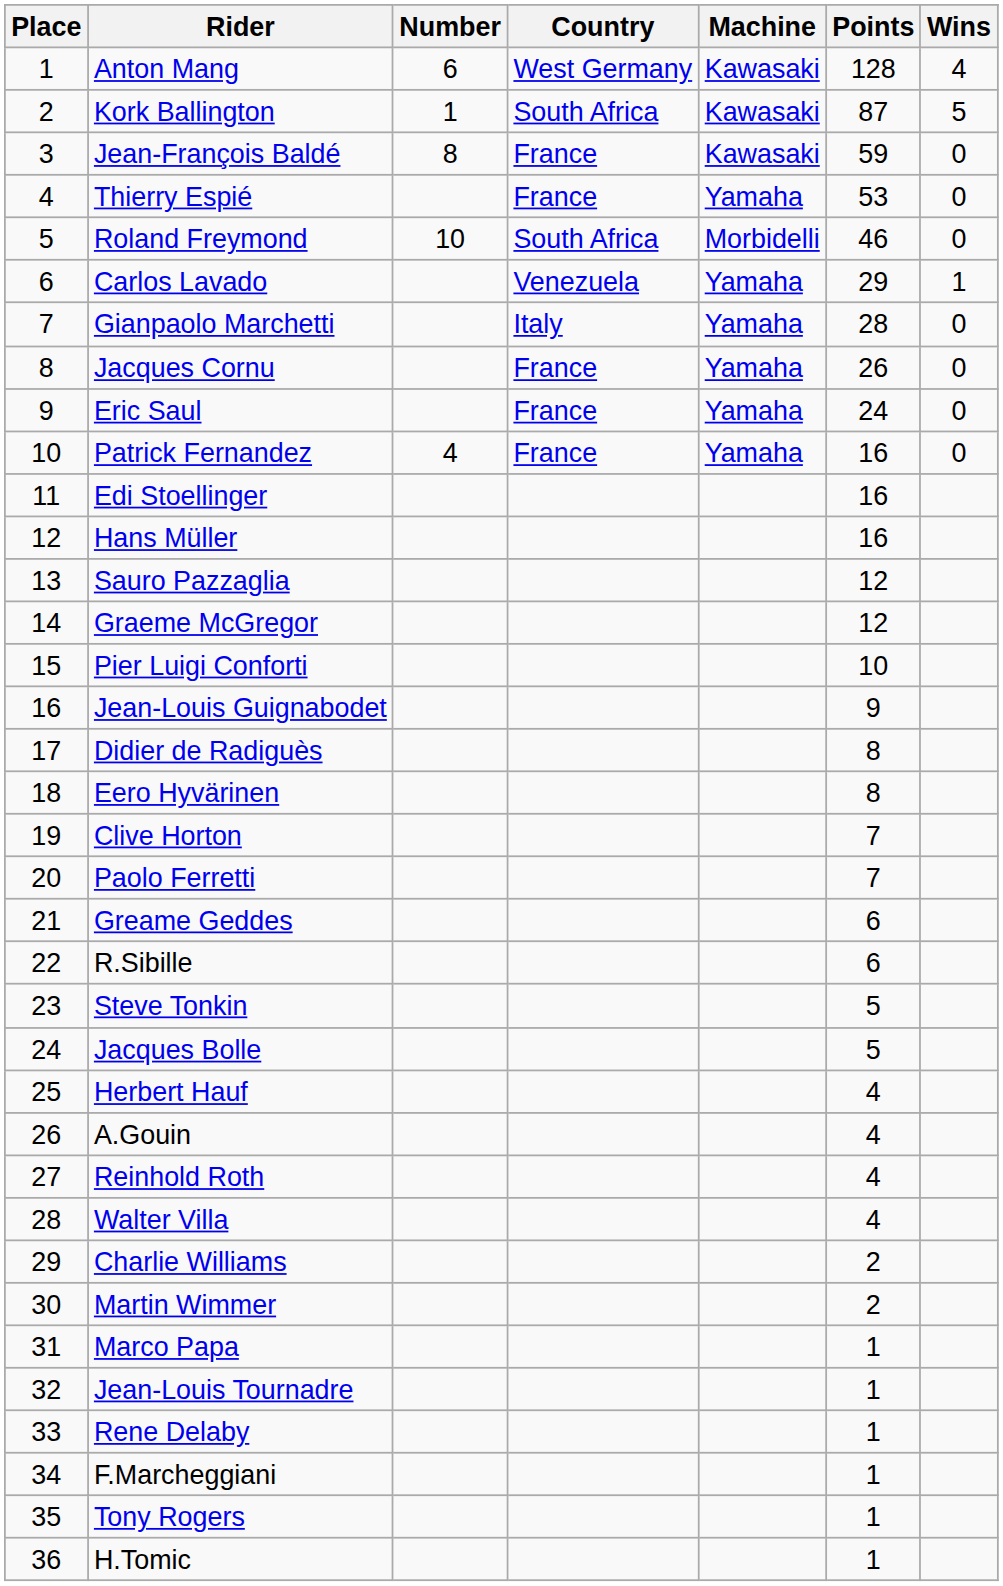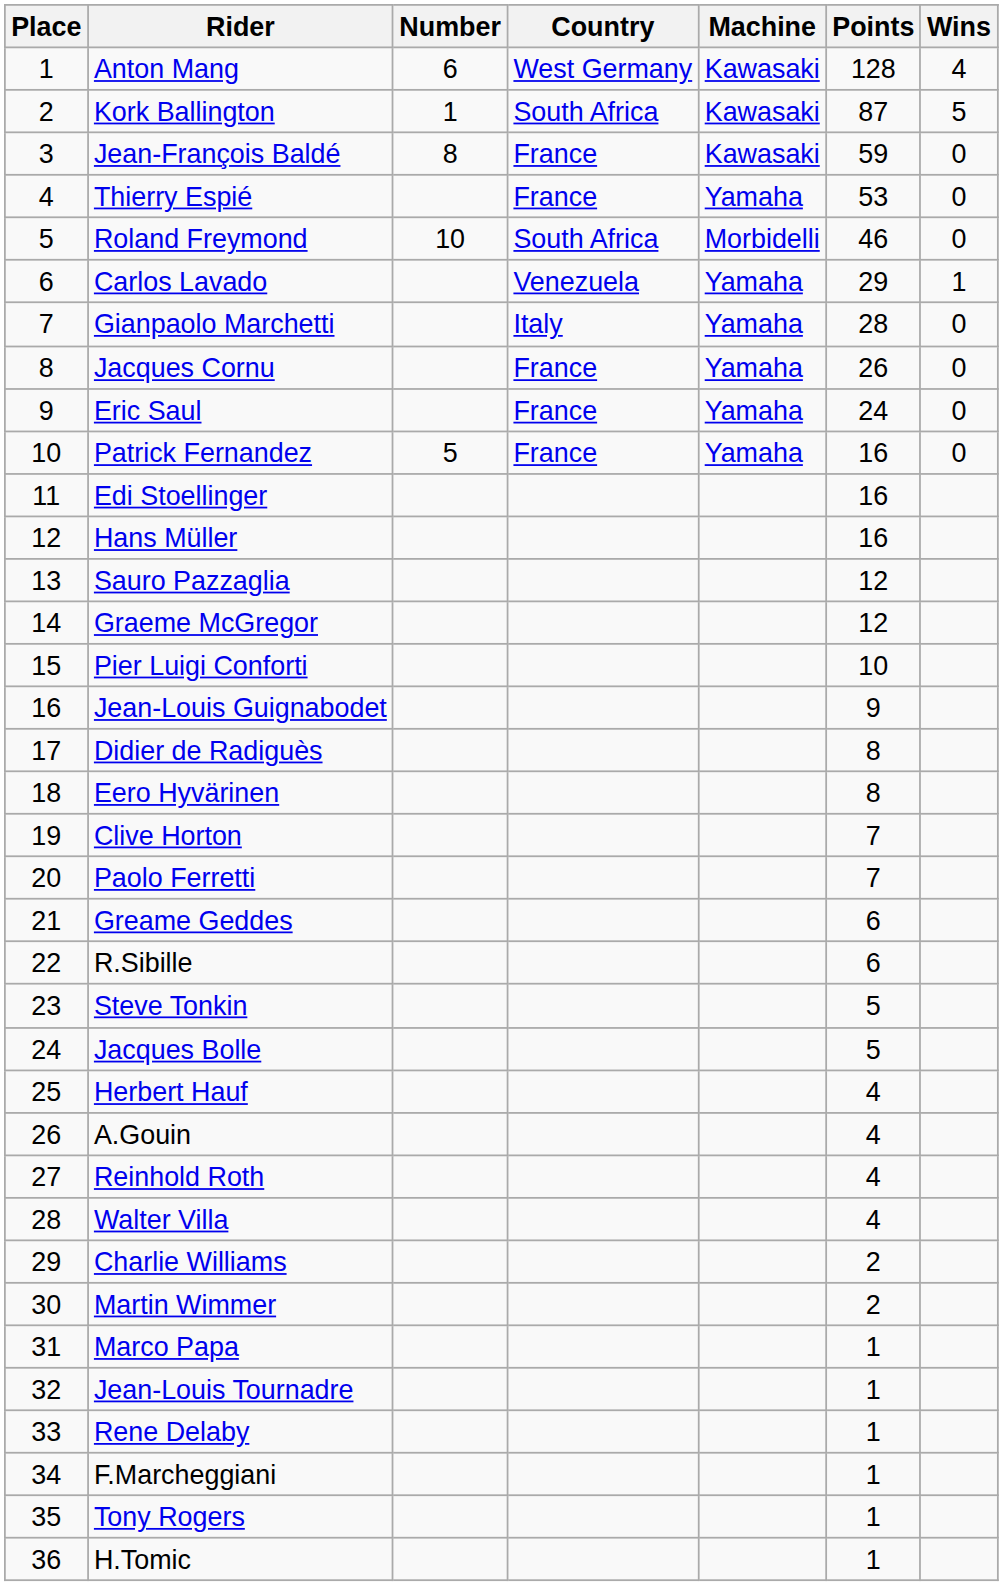 <table class="wikitable" style="font-size: 95%;">
 <tr>
 <th>Place</th>
 <th>Rider</th>
 <th>Number</th>
 <th>Country</th>
 <th>Machine</th>
 <th>Points</th>
 <th>Wins</th>
 </tr>
 <tr>
 <td style="text-align:center;">1</td>
 <td> <a href='#'>Anton Mang</a></td>
 <td style="text-align:center;">6</td>
 <td><a href='#'>West Germany</a></td>
 <td><a href='#'>Kawasaki</a></td>
 <td style="text-align:center;">128</td>
 <td style="text-align:center;">4</td>
 </tr>
 <tr>
 <td style="text-align:center;">2</td>
 <td> <a href='#'>Kork Ballington</a></td>
 <td style="text-align:center;">1</td>
 <td><a href='#'>South Africa</a></td>
 <td><a href='#'>Kawasaki</a></td>
 <td style="text-align:center;">87</td>
 <td style="text-align:center;">5</td>
 </tr>
 <tr>
 <td style="text-align:center;">3</td>
 <td> <a href='#'>Jean-François Baldé</a></td>
 <td style="text-align:center;">8</td>
 <td><a href='#'>France</a></td>
 <td><a href='#'>Kawasaki</a></td>
 <td style="text-align:center;">59</td>
 <td style="text-align:center;">0</td>
 </tr>
 <tr>
 <td style="text-align:center;">4</td>
 <td> <a href='#'>Thierry Espié</a></td>
 <td></td>
 <td><a href='#'>France</a></td>
 <td><a href='#'>Yamaha</a></td>
 <td style="text-align:center;">53</td>
 <td style="text-align:center;">0</td>
 </tr>
 <tr>
 <td style="text-align:center;">5</td>
 <td> <a href='#'>Roland Freymond</a></td>
 <td style="text-align:center;">10</td>
 <td><a href='#'>South Africa</a></td>
 <td><a href='#'>Morbidelli</a></td>
 <td style="text-align:center;">46</td>
 <td style="text-align:center;">0</td>
 </tr>
 <tr>
 <td style="text-align:center;">6</td>
 <td> <a href='#'>Carlos Lavado</a></td>
 <td></td>
 <td><a href='#'>Venezuela</a></td>
 <td><a href='#'>Yamaha</a></td>
 <td style="text-align:center;">29</td>
 <td style="text-align:center;">1</td>
 </tr>
 <tr>
 <td style="text-align:center;">7</td>
 <td> <a href='#'>Gianpaolo Marchetti</a></td>
 <td></td>
 <td><a href='#'>Italy</a></td>
 <td><a href='#'>Yamaha</a></td>
 <td style="text-align:center;">28</td>
 <td style="text-align:center;">0</td>
 </tr>
 <tr>
 <td style="text-align:center;">8</td>
 <td> <a href='#'>Jacques Cornu</a></td>
 <td></td>
 <td><a href='#'>France</a></td>
 <td><a href='#'>Yamaha</a></td>
 <td style="text-align:center;">26</td>
 <td style="text-align:center;">0</td>
 </tr>
 <tr>
 <td style="text-align:center;">9</td>
 <td> <a href='#'>Eric Saul</a></td>
 <td></td>
 <td><a href='#'>France</a></td>
 <td><a href='#'>Yamaha</a></td>
 <td style="text-align:center;">24</td>
 <td style="text-align:center;">0</td>
 </tr>
 <tr>
 <td style="text-align:center;">10</td>
 <td> <a href='#'>Patrick Fernandez</a></td>
-<td style="text-align:center;">4</td>
+<td style="text-align:center;">5</td>
 <td><a href='#'>France</a></td>
 <td><a href='#'>Yamaha</a></td>
 <td style="text-align:center;">16</td>
 <td style="text-align:center;">0</td>
 </tr>
 <tr>
 <td style="text-align:center;">11</td>
 <td><a href='#'>Edi Stoellinger</a></td>
 <td style="text-align:center;"></td>
 <td></td>
 <td></td>
 <td style="text-align:center;">16</td>
 <td style="text-align:center;"></td>
 </tr>
 <tr>
 <td style="text-align:center;">12</td>
 <td><a href='#'>Hans Müller</a></td>
 <td style="text-align:center;"></td>
 <td></td>
 <td></td>
 <td style="text-align:center;">16</td>
 <td style="text-align:center;"></td>
 </tr>
 <tr>
 <td style="text-align:center;">13</td>
 <td><a href='#'>Sauro Pazzaglia</a></td>
 <td style="text-align:center;"></td>
 <td></td>
 <td></td>
 <td style="text-align:center;">12</td>
 <td style="text-align:center;"></td>
 </tr>
 <tr>
 <td style="text-align:center;">14</td>
 <td><a href='#'>Graeme McGregor</a></td>
 <td style="text-align:center;"></td>
 <td></td>
 <td></td>
 <td style="text-align:center;">12</td>
 <td style="text-align:center;"></td>
 </tr>
 <tr>
 <td style="text-align:center;">15</td>
 <td><a href='#'>Pier Luigi Conforti</a></td>
 <td style="text-align:center;"></td>
 <td></td>
 <td></td>
 <td style="text-align:center;">10</td>
 <td style="text-align:center;"></td>
 </tr>
 <tr>
 <td style="text-align:center;">16</td>
 <td><a href='#'>Jean-Louis Guignabodet</a></td>
 <td style="text-align:center;"></td>
 <td></td>
 <td></td>
 <td style="text-align:center;">9</td>
 <td style="text-align:center;"></td>
 </tr>
 <tr>
 <td style="text-align:center;">17</td>
 <td><a href='#'>Didier de Radiguès</a></td>
 <td style="text-align:center;"></td>
 <td></td>
 <td></td>
 <td style="text-align:center;">8</td>
 <td style="text-align:center;"></td>
 </tr>
 <tr>
 <td style="text-align:center;">18</td>
 <td><a href='#'>Eero Hyvärinen</a></td>
 <td style="text-align:center;"></td>
 <td></td>
 <td></td>
 <td style="text-align:center;">8</td>
 <td style="text-align:center;"></td>
 </tr>
 <tr>
 <td style="text-align:center;">19</td>
 <td><a href='#'>Clive Horton</a></td>
 <td style="text-align:center;"></td>
 <td></td>
 <td></td>
 <td style="text-align:center;">7</td>
 <td style="text-align:center;"></td>
 </tr>
 <tr>
 <td style="text-align:center;">20</td>
 <td><a href='#'>Paolo Ferretti</a></td>
 <td style="text-align:center;"></td>
 <td></td>
 <td></td>
 <td style="text-align:center;">7</td>
 <td style="text-align:center;"></td>
 </tr>
 <tr>
 <td style="text-align:center;">21</td>
 <td><a href='#'>Greame Geddes</a></td>
 <td style="text-align:center;"></td>
 <td></td>
 <td></td>
 <td style="text-align:center;">6</td>
 <td style="text-align:center;"></td>
 </tr>
 <tr>
 <td style="text-align:center;">22</td>
 <td>R.Sibille</td>
 <td style="text-align:center;"></td>
 <td></td>
 <td></td>
 <td style="text-align:center;">6</td>
 <td style="text-align:center;"></td>
 </tr>
 <tr>
 <td style="text-align:center;">23</td>
 <td><a href='#'>Steve Tonkin</a></td>
 <td style="text-align:center;"></td>
 <td></td>
 <td></td>
 <td style="text-align:center;">5</td>
 <td style="text-align:center;"></td>
 </tr>
 <tr>
 <td style="text-align:center;">24</td>
 <td><a href='#'>Jacques Bolle</a></td>
 <td style="text-align:center;"></td>
 <td></td>
 <td></td>
 <td style="text-align:center;">5</td>
 <td style="text-align:center;"></td>
 </tr>
 <tr>
 <td style="text-align:center;">25</td>
 <td><a href='#'>Herbert Hauf</a></td>
 <td style="text-align:center;"></td>
 <td></td>
 <td></td>
 <td style="text-align:center;">4</td>
 <td style="text-align:center;"></td>
 </tr>
 <tr>
 <td style="text-align:center;">26</td>
 <td>A.Gouin</td>
 <td style="text-align:center;"></td>
 <td></td>
 <td></td>
 <td style="text-align:center;">4</td>
 <td style="text-align:center;"></td>
 </tr>
 <tr>
 <td style="text-align:center;">27</td>
 <td><a href='#'>Reinhold Roth</a></td>
 <td style="text-align:center;"></td>
 <td></td>
 <td></td>
 <td style="text-align:center;">4</td>
 <td style="text-align:center;"></td>
 </tr>
 <tr>
 <td style="text-align:center;">28</td>
 <td><a href='#'>Walter Villa</a></td>
 <td style="text-align:center;"></td>
 <td></td>
 <td></td>
 <td style="text-align:center;">4</td>
 <td style="text-align:center;"></td>
 </tr>
 <tr>
 <td style="text-align:center;">29</td>
 <td><a href='#'>Charlie Williams</a></td>
 <td style="text-align:center;"></td>
 <td></td>
 <td></td>
 <td style="text-align:center;">2</td>
 <td style="text-align:center;"></td>
 </tr>
 <tr>
 <td style="text-align:center;">30</td>
 <td><a href='#'>Martin Wimmer</a></td>
 <td style="text-align:center;"></td>
 <td></td>
 <td></td>
 <td style="text-align:center;">2</td>
 <td style="text-align:center;"></td>
 </tr>
 <tr>
 <td style="text-align:center;">31</td>
 <td><a href='#'>Marco Papa</a></td>
 <td style="text-align:center;"></td>
 <td></td>
 <td></td>
 <td style="text-align:center;">1</td>
 <td style="text-align:center;"></td>
 </tr>
 <tr>
 <td style="text-align:center;">32</td>
 <td><a href='#'>Jean-Louis Tournadre</a></td>
 <td style="text-align:center;"></td>
 <td></td>
 <td></td>
 <td style="text-align:center;">1</td>
 <td style="text-align:center;"></td>
 </tr>
 <tr>
 <td style="text-align:center;">33</td>
 <td><a href='#'>Rene Delaby</a></td>
 <td style="text-align:center;"></td>
 <td></td>
 <td></td>
 <td style="text-align:center;">1</td>
 <td style="text-align:center;"></td>
 </tr>
 <tr>
 <td style="text-align:center;">34</td>
 <td>F.Marcheggiani</td>
 <td style="text-align:center;"></td>
 <td></td>
 <td></td>
 <td style="text-align:center;">1</td>
 <td style="text-align:center;"></td>
 </tr>
 <tr>
 <td style="text-align:center;">35</td>
 <td><a href='#'>Tony Rogers</a></td>
 <td style="text-align:center;"></td>
 <td></td>
 <td></td>
 <td style="text-align:center;">1</td>
 <td style="text-align:center;"></td>
 </tr>
 <tr>
 <td style="text-align:center;">36</td>
 <td>H.Tomic</td>
 <td style="text-align:center;"></td>
 <td></td>
 <td></td>
 <td style="text-align:center;">1</td>
 <td style="text-align:center;"></td>
 </tr>
 </table>
